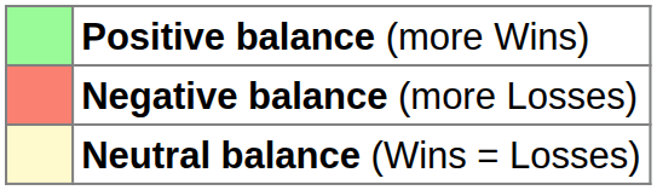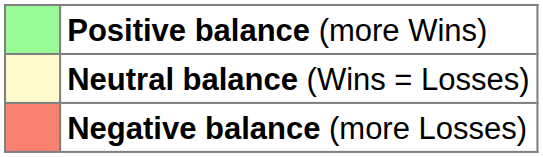 <table bgcolor="#f7f8ff" cellpadding="3" cellspacing="0" border="1" style="font-size: 95%; border: gray solid 1px; border-collapse: collapse;text-align:center;">
 <tr>
 <td style="background: PaleGreen;"  width="20"></td>
 <td bgcolor="#ffffff" align="left"><strong>Positive balance</strong> (more Wins)</td>
 </tr>
 <tr>
+<td style="background: LemonChiffon;" width="20"></td>
+<td bgcolor="#ffffff" align="left"><strong>Neutral balance</strong> (Wins = Losses)</td>
+</tr>
+<tr>
 <td style="background: Salmon;" width="20"></td>
 <td bgcolor="#ffffff" align="left"><strong>Negative balance</strong> (more Losses)</td>
 </tr>
-<tr>
-<td style="background: LemonChiffon;" width="20"></td>
-<td bgcolor="#ffffff" align="left"><strong>Neutral balance</strong> (Wins = Losses)</td>
-</tr>
 </table>
